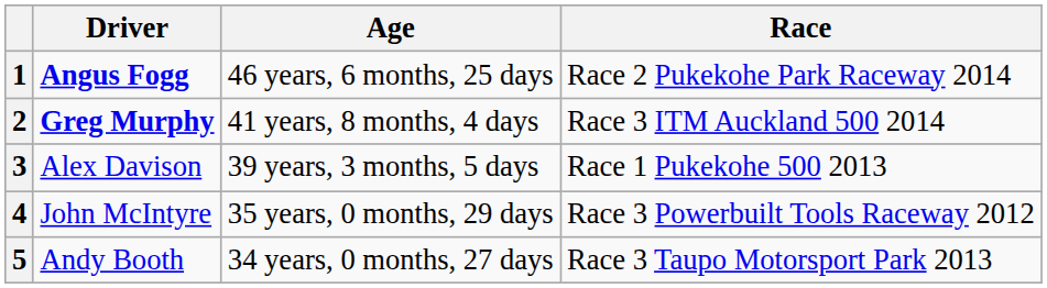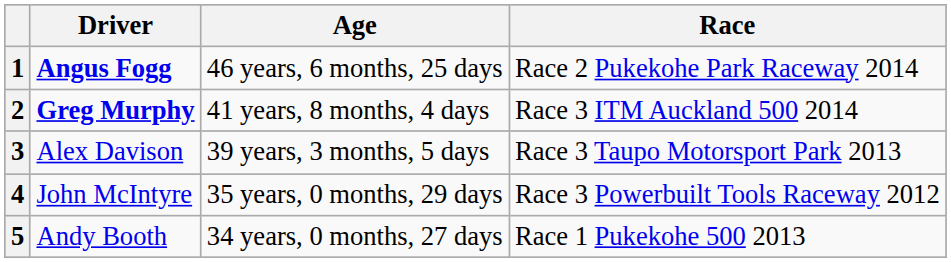 <table class="wikitable">
 <tr>
 <th></th>
 <th>Driver</th>
 <th>Age</th>
 <th>Race</th>
 </tr>
 <tr>
 <th>1</th>
 <td> <strong><a href='#'>Angus Fogg</a></strong></td>
 <td>46 years, 6 months, 25 days</td>
 <td>Race 2 <a href='#'>Pukekohe Park Raceway</a> 2014</td>
 </tr>
 <tr>
 <th>2</th>
 <td> <strong><a href='#'>Greg Murphy</a></strong></td>
 <td>41 years, 8 months, 4 days</td>
 <td>Race 3 <a href='#'>ITM Auckland 500</a> 2014</td>
 </tr>
 <tr>
 <th>3</th>
 <td> <a href='#'>Alex Davison</a></td>
 <td>39 years, 3 months, 5 days</td>
-<td>Race 1 <a href='#'>Pukekohe 500</a> 2013</td>
+<td>Race 3 <a href='#'>Taupo Motorsport Park</a> 2013</td>
 </tr>
 <tr>
 <th>4</th>
 <td> <a href='#'>John McIntyre</a></td>
 <td>35 years, 0 months, 29 days</td>
 <td>Race 3 <a href='#'>Powerbuilt Tools Raceway</a> 2012</td>
 </tr>
 <tr>
 <th>5</th>
 <td> <a href='#'>Andy Booth</a></td>
 <td>34 years, 0 months, 27 days</td>
-<td>Race 3 <a href='#'>Taupo Motorsport Park</a> 2013</td>
+<td>Race 1 <a href='#'>Pukekohe 500</a> 2013</td>
 </tr>
 </table>
